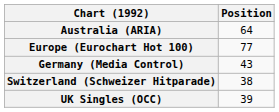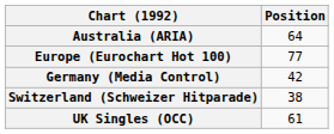 <table class="wikitable sortable plainrowheaders" style="text-align:center">
 <tr>
 <th>Chart (1992)</th>
 <th>Position</th>
 </tr>
 <tr>
 <th scope="row">Australia (ARIA)</th>
 <td>64</td>
 </tr>
 <tr>
 <th scope="row">Europe (Eurochart Hot 100)</th>
 <td>77</td>
 </tr>
 <tr>
 <th scope="row">Germany (Media Control)</th>
-<td>43</td>
+<td>42</td>
 </tr>
 <tr>
 <th scope="row">Switzerland (Schweizer Hitparade)</th>
 <td>38</td>
 </tr>
 <tr>
 <th scope="row">UK Singles (OCC)</th>
-<td>39</td>
+<td>61</td>
 </tr>
 </table>
